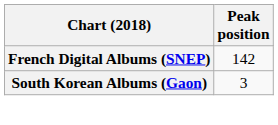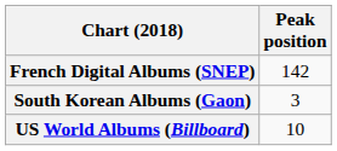 <table class="wikitable plainrowheaders sortable" style="text-align:center">
 <tr>
 <th scope="col">Chart (2018)</th>
 <th scope="col">Peak<br>position</th>
 </tr>
 <tr>
 <th scope="row">French Digital Albums (<a href='#'>SNEP</a>)</th>
 <td>142</td>
 </tr>
 <tr>
 <th scope="row">South Korean Albums (<a href='#'>Gaon</a>)</th>
 <td>3</td>
 </tr>
+<tr>
+<th scope="row">US <a href='#'>World Albums</a> (<em><a href='#'>Billboard</a></em>)</th>
+<td>10</td>
+</tr>
 </table>
